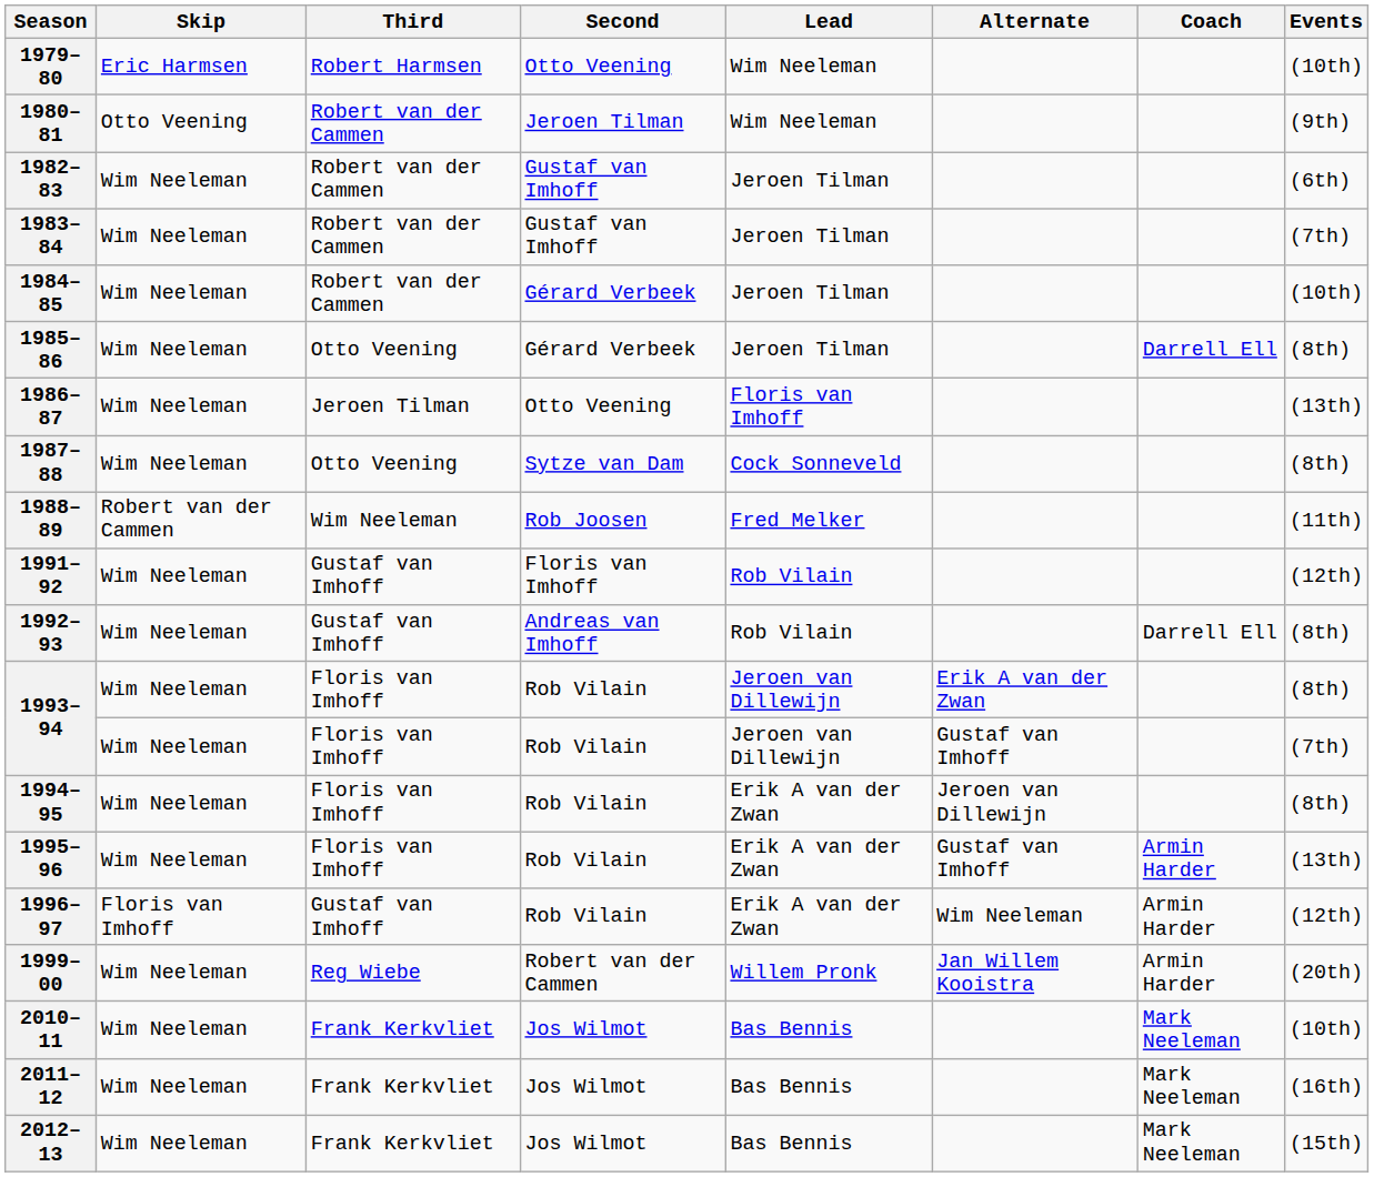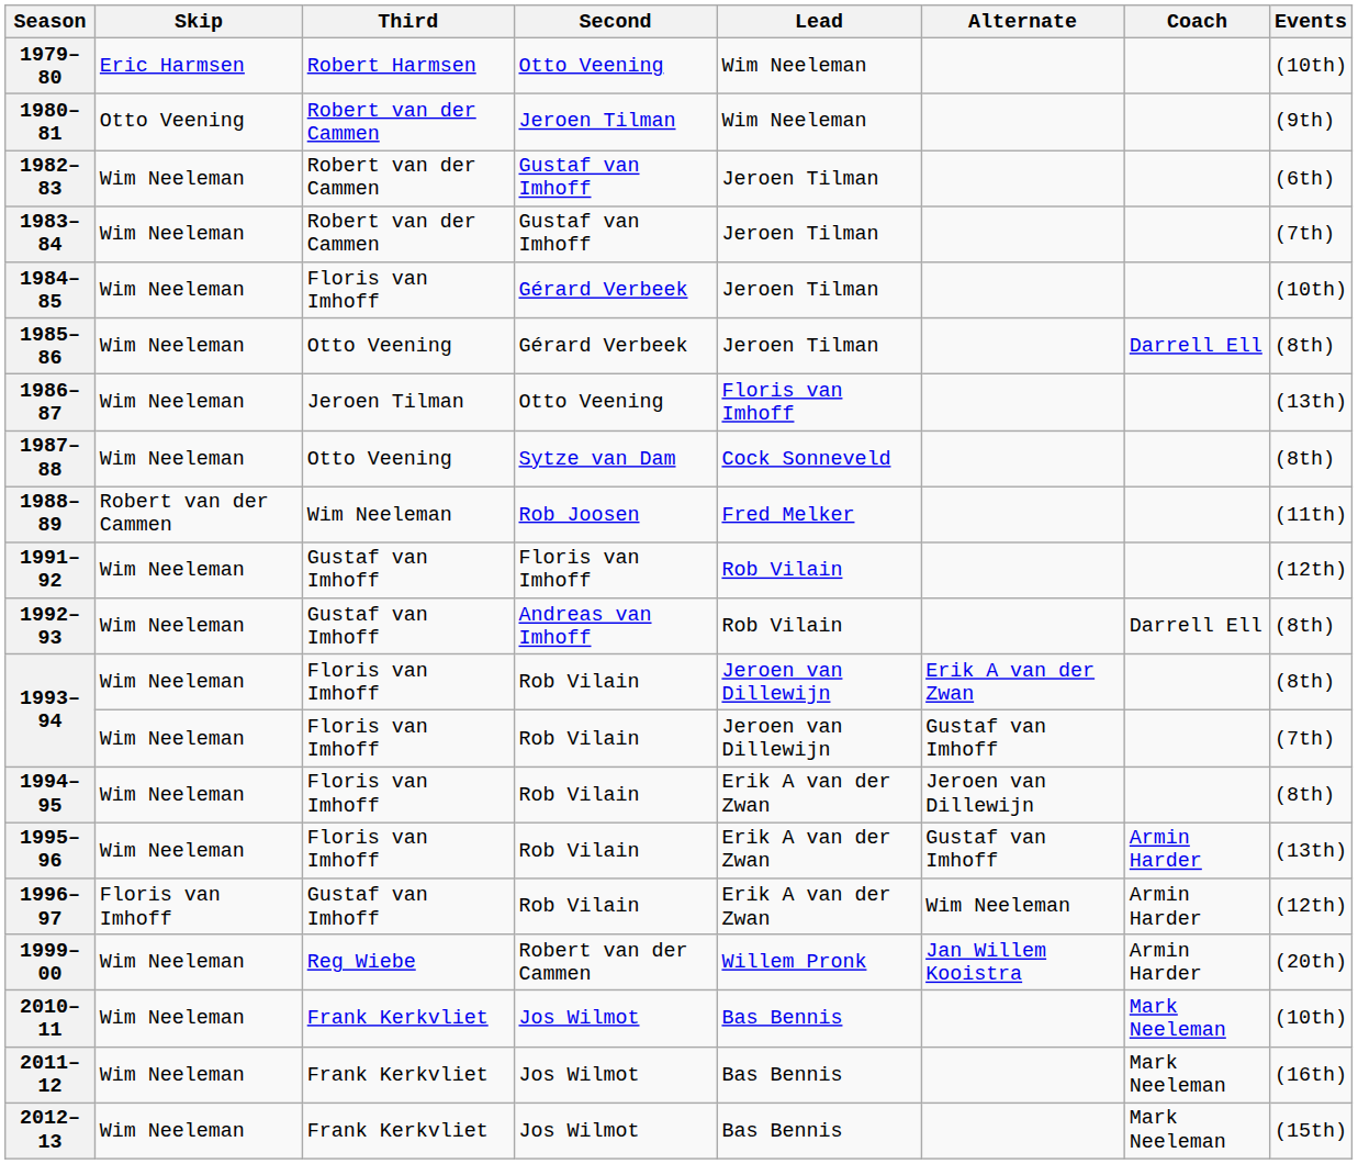 <table class="wikitable">
 <tr>
 <th scope="col">Season</th>
 <th scope="col">Skip</th>
 <th scope="col">Third</th>
 <th scope="col">Second</th>
 <th scope="col">Lead</th>
 <th scope="col">Alternate</th>
 <th scope="col">Coach</th>
 <th scope="col">Events</th>
 </tr>
 <tr>
 <th scope="row">1979–80</th>
 <td><a href='#'>Eric Harmsen</a></td>
 <td><a href='#'>Robert Harmsen</a></td>
 <td><a href='#'>Otto Veening</a></td>
 <td>Wim Neeleman</td>
 <td></td>
 <td></td>
 <td> (10th)</td>
 </tr>
 <tr>
 <th scope="row">1980–81</th>
 <td>Otto Veening</td>
 <td><a href='#'>Robert van der Cammen</a></td>
 <td><a href='#'>Jeroen Tilman</a></td>
 <td>Wim Neeleman</td>
 <td></td>
 <td></td>
 <td> (9th)</td>
 </tr>
 <tr>
 <th scope="row">1982–83</th>
 <td>Wim Neeleman</td>
 <td>Robert van der Cammen</td>
 <td><a href='#'>Gustaf van Imhoff</a></td>
 <td>Jeroen Tilman</td>
 <td></td>
 <td></td>
 <td> (6th)</td>
 </tr>
 <tr>
 <th scope="row">1983–84</th>
 <td>Wim Neeleman</td>
 <td>Robert van der Cammen</td>
 <td>Gustaf van Imhoff</td>
 <td>Jeroen Tilman</td>
 <td></td>
 <td></td>
 <td> (7th)</td>
 </tr>
 <tr>
 <th scope="row">1984–85</th>
 <td>Wim Neeleman</td>
-<td>Robert van der Cammen</td>
+<td>Floris van Imhoff</td>
 <td><a href='#'>Gérard Verbeek</a></td>
 <td>Jeroen Tilman</td>
 <td></td>
 <td></td>
 <td> (10th)</td>
 </tr>
 <tr>
 <th scope="row">1985–86</th>
 <td>Wim Neeleman</td>
 <td>Otto Veening</td>
 <td>Gérard Verbeek</td>
 <td>Jeroen Tilman</td>
 <td></td>
 <td><a href='#'>Darrell Ell</a></td>
 <td> (8th)</td>
 </tr>
 <tr>
 <th scope="row">1986–87</th>
 <td>Wim Neeleman</td>
 <td>Jeroen Tilman</td>
 <td>Otto Veening</td>
 <td><a href='#'>Floris van Imhoff</a></td>
 <td></td>
 <td></td>
 <td> (13th)</td>
 </tr>
 <tr>
 <th scope="row">1987–88</th>
 <td>Wim Neeleman</td>
 <td>Otto Veening</td>
 <td><a href='#'>Sytze van Dam</a></td>
 <td><a href='#'>Cock Sonneveld</a></td>
 <td></td>
 <td></td>
 <td> (8th)</td>
 </tr>
 <tr>
 <th scope="row">1988–89</th>
 <td>Robert van der Cammen</td>
 <td>Wim Neeleman</td>
 <td><a href='#'>Rob Joosen</a></td>
 <td><a href='#'>Fred Melker</a></td>
 <td></td>
 <td></td>
 <td> (11th)</td>
 </tr>
 <tr>
 <th scope="row">1991–92</th>
 <td>Wim Neeleman</td>
 <td>Gustaf van Imhoff</td>
 <td>Floris van Imhoff</td>
 <td><a href='#'>Rob Vilain</a></td>
 <td></td>
 <td></td>
 <td> (12th)</td>
 </tr>
 <tr>
 <th scope="row">1992–93</th>
 <td>Wim Neeleman</td>
 <td>Gustaf van Imhoff</td>
 <td><a href='#'>Andreas van Imhoff</a></td>
 <td>Rob Vilain</td>
 <td></td>
 <td>Darrell Ell</td>
 <td> (8th)</td>
 </tr>
 <tr>
 <th scope="row" rowspan=2>1993–94</th>
 <td>Wim Neeleman</td>
 <td>Floris van Imhoff</td>
 <td>Rob Vilain</td>
 <td><a href='#'>Jeroen van Dillewijn</a></td>
 <td><a href='#'>Erik A van der Zwan</a></td>
 <td></td>
 <td> (8th)</td>
 </tr>
 <tr>
 <td>Wim Neeleman</td>
 <td>Floris van Imhoff</td>
 <td>Rob Vilain</td>
 <td>Jeroen van Dillewijn</td>
 <td>Gustaf van Imhoff</td>
 <td></td>
 <td> (7th)</td>
 </tr>
 <tr>
 <th scope="row">1994–95</th>
 <td>Wim Neeleman</td>
 <td>Floris van Imhoff</td>
 <td>Rob Vilain</td>
 <td>Erik A van der Zwan</td>
 <td>Jeroen van Dillewijn</td>
 <td></td>
 <td> (8th)</td>
 </tr>
 <tr>
 <th scope="row">1995–96</th>
 <td>Wim Neeleman</td>
 <td>Floris van Imhoff</td>
 <td>Rob Vilain</td>
 <td>Erik A van der Zwan</td>
 <td>Gustaf van Imhoff</td>
 <td><a href='#'>Armin Harder</a></td>
 <td> (13th)</td>
 </tr>
 <tr>
 <th scope="row">1996–97</th>
 <td>Floris van Imhoff</td>
 <td>Gustaf van Imhoff</td>
 <td>Rob Vilain</td>
 <td>Erik A van der Zwan</td>
 <td>Wim Neeleman</td>
 <td>Armin Harder</td>
 <td> (12th)</td>
 </tr>
 <tr>
 <th scope="row">1999–00</th>
 <td>Wim Neeleman</td>
 <td><a href='#'>Reg Wiebe</a></td>
 <td>Robert van der Cammen</td>
 <td><a href='#'>Willem Pronk</a></td>
 <td><a href='#'>Jan Willem Kooistra</a></td>
 <td>Armin Harder</td>
 <td> (20th)</td>
 </tr>
 <tr>
 <th scope="row">2010–11</th>
 <td>Wim Neeleman</td>
 <td><a href='#'>Frank Kerkvliet</a></td>
 <td><a href='#'>Jos Wilmot</a></td>
 <td><a href='#'>Bas Bennis</a></td>
 <td></td>
 <td><a href='#'>Mark Neeleman</a></td>
 <td> (10th)</td>
 </tr>
 <tr>
 <th scope="row">2011–12</th>
 <td>Wim Neeleman</td>
 <td>Frank Kerkvliet</td>
 <td>Jos Wilmot</td>
 <td>Bas Bennis</td>
 <td></td>
 <td>Mark Neeleman</td>
 <td> (16th)</td>
 </tr>
 <tr>
 <th scope="row">2012–13</th>
 <td>Wim Neeleman</td>
 <td>Frank Kerkvliet</td>
 <td>Jos Wilmot</td>
 <td>Bas Bennis</td>
 <td></td>
 <td>Mark Neeleman</td>
 <td> (15th)</td>
 </tr>
 </table>
